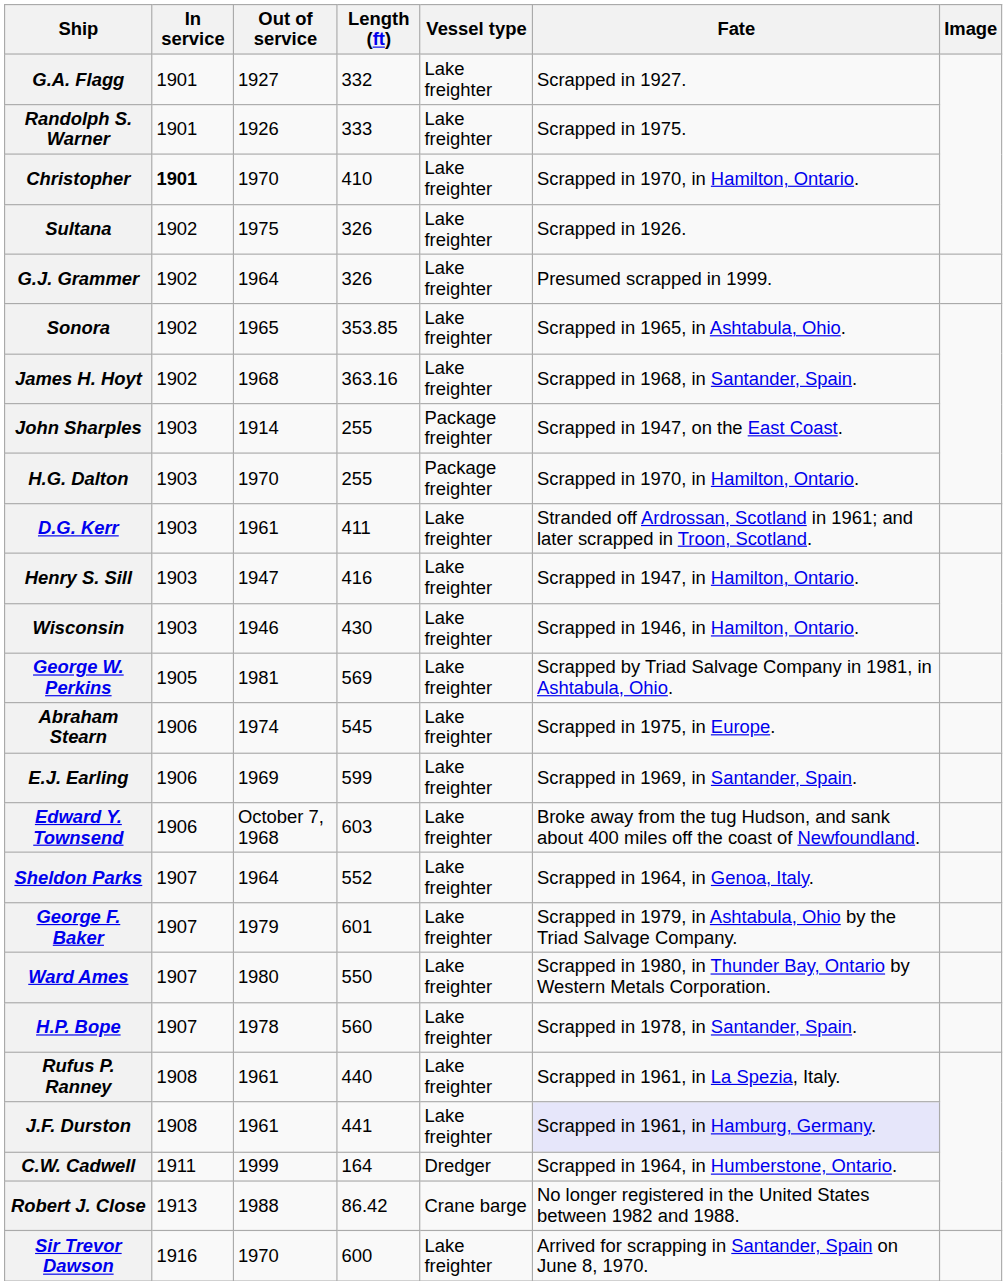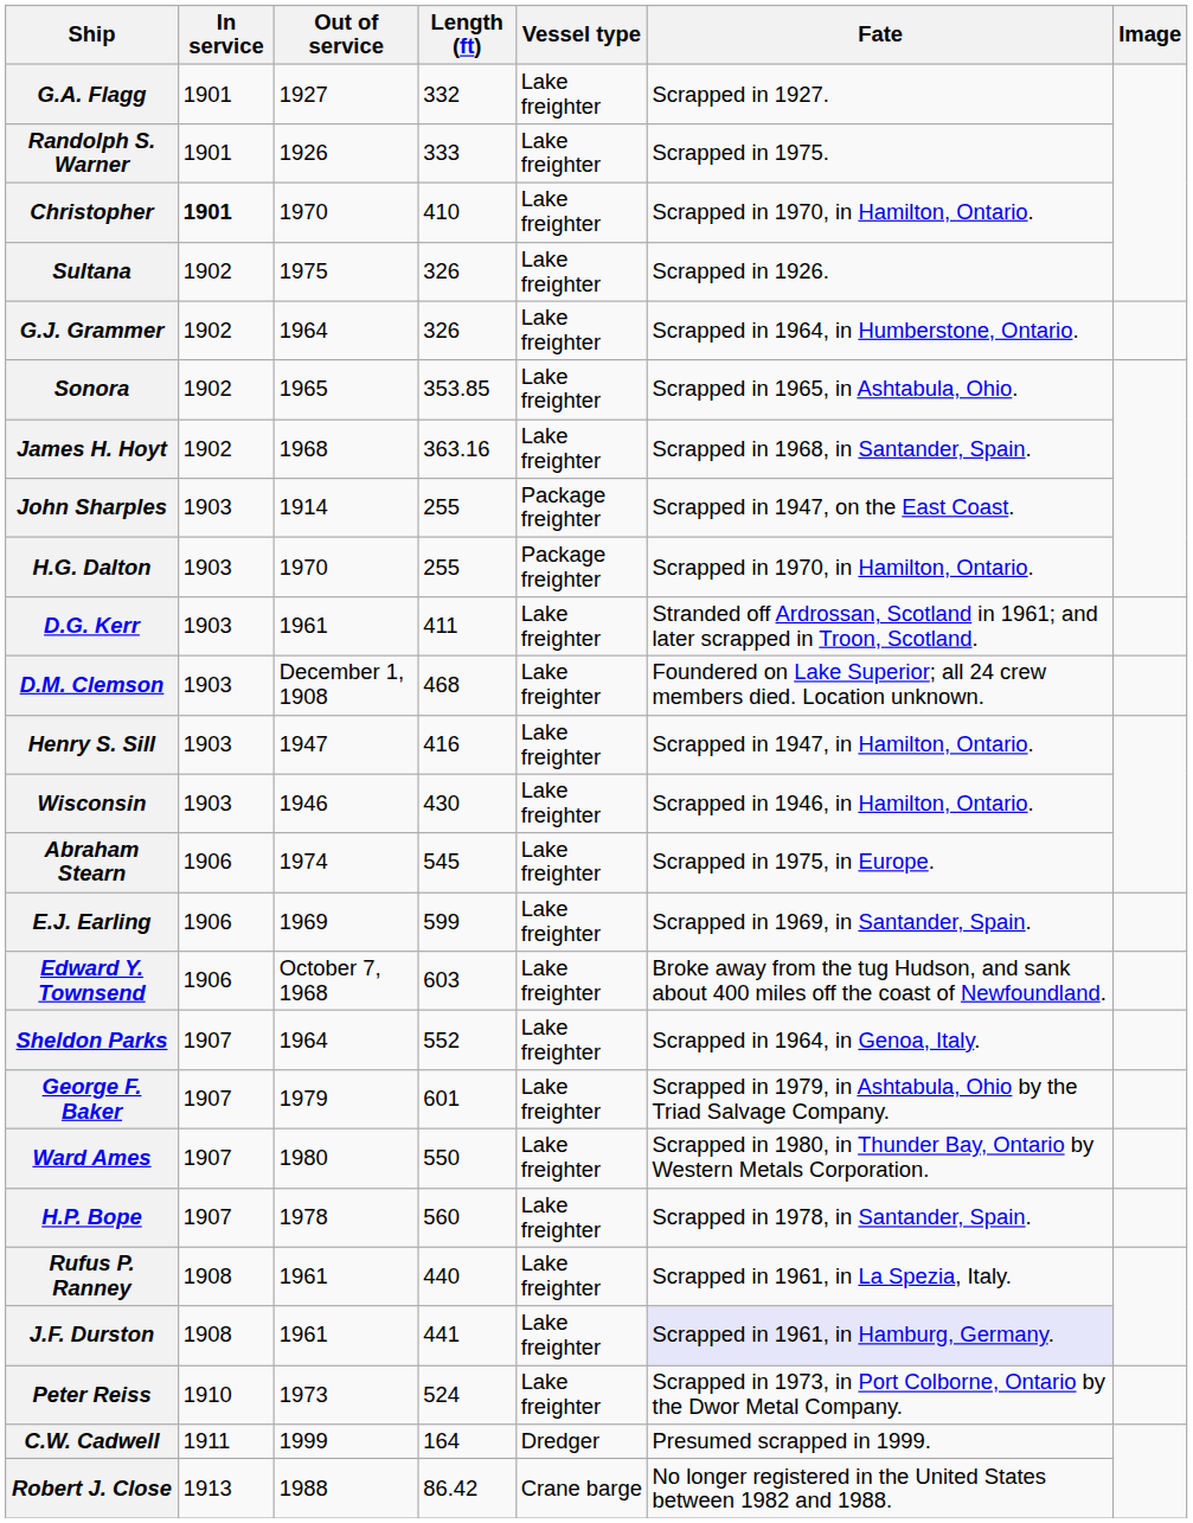 <table class="wikitable plainrowheaders">
 <tr>
 <th scope="col">Ship</th>
 <th scope="col">In service</th>
 <th scope="col">Out of service</th>
 <th scope="col">Length (<a href='#'>ft</a>)</th>
 <th scope="col">Vessel type</th>
 <th scope="col">Fate</th>
 <th scope="col">Image</th>
 </tr>
 <tr>
 <th scope"row"><em>G.A. Flagg</em></th>
 <td>1901</td>
 <td>1927</td>
 <td>332</td>
 <td>Lake freighter</td>
 <td>Scrapped in 1927.</td>
 </tr>
 <tr>
 <th scope"row"><em>Randolph S. Warner</em></th>
 <td>1901</td>
 <td>1926</td>
 <td>333</td>
 <td>Lake freighter</td>
 <td>Scrapped in 1975.</td>
 </tr>
 <tr>
 <th scope"row"><em>Christopher</em></th>
 <td><strong>1901</strong></td>
 <td>1970</td>
 <td>410</td>
 <td>Lake freighter</td>
 <td>Scrapped in 1970, in <a href='#'>Hamilton, Ontario</a>.</td>
 </tr>
 <tr>
 <th scope"row"><em>Sultana</em></th>
 <td>1902</td>
 <td>1975</td>
 <td>326</td>
 <td>Lake freighter</td>
 <td>Scrapped in 1926.</td>
 </tr>
 <tr>
 <th scope"row"><em>G.J. Grammer</em></th>
 <td>1902</td>
 <td>1964</td>
 <td>326</td>
 <td>Lake freighter</td>
-<td>Presumed scrapped in 1999.</td>
+<td>Scrapped in 1964, in <a href='#'>Humberstone, Ontario</a>.</td>
 <td></td>
 </tr>
 <tr>
 <th scope"row"><em>Sonora</em></th>
 <td>1902</td>
 <td>1965</td>
 <td>353.85</td>
 <td>Lake freighter</td>
 <td>Scrapped in 1965, in <a href='#'>Ashtabula, Ohio</a>.</td>
 </tr>
 <tr>
 <th scope"row"><em>James H. Hoyt</em></th>
 <td>1902</td>
 <td>1968</td>
 <td>363.16</td>
 <td>Lake freighter</td>
 <td>Scrapped in 1968, in <a href='#'>Santander, Spain</a>.</td>
 </tr>
 <tr>
 <th scope"row"><em>John Sharples</em></th>
 <td>1903</td>
 <td>1914</td>
 <td>255</td>
 <td>Package freighter</td>
 <td>Scrapped in 1947, on the <a href='#'>East Coast</a>.</td>
 </tr>
 <tr>
 <th scope"row"><em>H.G. Dalton</em></th>
 <td>1903</td>
 <td>1970</td>
 <td>255</td>
 <td>Package freighter</td>
 <td>Scrapped in 1970, in <a href='#'>Hamilton, Ontario</a>.</td>
 </tr>
 <tr>
 <th scope"row"><em><a href='#'>D.G. Kerr</a></em></th>
 <td>1903</td>
 <td>1961</td>
 <td>411</td>
 <td>Lake freighter</td>
 <td>Stranded off <a href='#'>Ardrossan, Scotland</a> in 1961; and later scrapped in <a href='#'>Troon, Scotland</a>.</td>
 <td></td>
 </tr>
 <tr>
+<th scope"row"><em><a href='#'>D.M. Clemson</a></em></th>
+<td>1903</td>
+<td>December 1, 1908</td>
+<td>468</td>
+<td>Lake freighter</td>
+<td>Foundered on <a href='#'>Lake Superior</a>; all 24 crew members died. Location unknown.</td>
+<td></td>
+</tr>
+<tr>
 <th scope"row"><em>Henry S. Sill</em></th>
 <td>1903</td>
 <td>1947</td>
 <td>416</td>
 <td>Lake freighter</td>
 <td>Scrapped in 1947, in <a href='#'>Hamilton, Ontario</a>.</td>
 </tr>
 <tr>
 <th scope"row"><em>Wisconsin</em></th>
 <td>1903</td>
 <td>1946</td>
 <td>430</td>
 <td>Lake freighter</td>
 <td>Scrapped in 1946, in <a href='#'>Hamilton, Ontario</a>.</td>
-</tr>
-<tr>
-<th scope"row"><em><a href='#'>George W. Perkins</a></em></th>
-<td>1905</td>
-<td>1981</td>
-<td>569</td>
-<td>Lake freighter</td>
-<td>Scrapped by Triad Salvage Company in 1981, in <a href='#'>Ashtabula, Ohio</a>.</td>
-<td></td>
 </tr>
 <tr>
 <th scope"row"><em>Abraham Stearn</em></th>
 <td>1906</td>
 <td>1974</td>
 <td>545</td>
 <td>Lake freighter</td>
 <td>Scrapped in 1975, in <a href='#'>Europe</a>.</td>
 </tr>
 <tr>
 <th scope"row"><em>E.J. Earling</em></th>
 <td>1906</td>
 <td>1969</td>
 <td>599</td>
 <td>Lake freighter</td>
 <td>Scrapped in 1969, in <a href='#'>Santander, Spain</a>.</td>
 <td></td>
 </tr>
 <tr>
 <th scope"row"><em><a href='#'>Edward Y. Townsend</a></em></th>
 <td>1906</td>
 <td>October 7, 1968</td>
 <td>603</td>
 <td>Lake freighter</td>
 <td>Broke away from the tug Hudson, and sank about 400 miles off the coast of <a href='#'>Newfoundland</a>.</td>
 <td></td>
 </tr>
 <tr>
 <th scope"row"><em><a href='#'>Sheldon Parks</a></em></th>
 <td>1907</td>
 <td>1964</td>
 <td>552</td>
 <td>Lake freighter</td>
 <td>Scrapped in 1964, in <a href='#'>Genoa, Italy</a>.</td>
 <td></td>
 </tr>
 <tr>
 <th scope"row"><em><a href='#'>George F. Baker</a></em></th>
 <td>1907</td>
 <td>1979</td>
 <td>601</td>
 <td>Lake freighter</td>
 <td>Scrapped in 1979, in <a href='#'>Ashtabula, Ohio</a> by the Triad Salvage Company.</td>
 <td></td>
 </tr>
 <tr>
 <th scope"row"><em><a href='#'>Ward Ames</a></em></th>
 <td>1907</td>
 <td>1980</td>
 <td>550</td>
 <td>Lake freighter</td>
 <td>Scrapped in 1980, in <a href='#'>Thunder Bay, Ontario</a> by Western Metals Corporation.</td>
 <td></td>
 </tr>
 <tr>
 <th scope"row"><em><a href='#'>H.P. Bope</a></em></th>
 <td>1907</td>
 <td>1978</td>
 <td>560</td>
 <td>Lake freighter</td>
 <td>Scrapped in 1978, in <a href='#'>Santander, Spain</a>.</td>
 <td></td>
 </tr>
 <tr>
 <th scope"row"><em>Rufus P. Ranney</em></th>
 <td>1908</td>
 <td>1961</td>
 <td>440</td>
 <td>Lake freighter</td>
 <td>Scrapped in 1961, in <a href='#'>La Spezia</a>, Italy.</td>
 </tr>
 <tr>
 <th scope"row"><em>J.F. Durston</em></th>
 <td>1908</td>
 <td>1961</td>
 <td>441</td>
 <td>Lake freighter</td>
 <td style="background: lavender;">Scrapped in 1961, in <a href='#'>Hamburg, Germany</a>.</td>
 </tr>
 <tr>
+<th scope"row"><em>Peter Reiss</em></th>
+<td>1910</td>
+<td>1973</td>
+<td>524</td>
+<td>Lake freighter</td>
+<td>Scrapped in 1973, in <a href='#'>Port Colborne, Ontario</a> by the Dwor Metal Company.</td>
+<td></td>
+</tr>
+<tr>
 <th scope"row"><em>C.W. Cadwell</em></th>
 <td>1911</td>
 <td>1999</td>
 <td>164</td>
 <td>Dredger</td>
-<td>Scrapped in 1964, in <a href='#'>Humberstone, Ontario</a>.</td>
+<td>Presumed scrapped in 1999.</td>
 </tr>
 <tr>
 <th scope"row"><em>Robert J. Close</em></th>
 <td>1913</td>
 <td>1988</td>
 <td>86.42</td>
 <td>Crane barge</td>
 <td>No longer registered in the United States between 1982 and 1988.</td>
 </tr>
-<tr>
-<th scope"row"><em><a href='#'>Sir Trevor Dawson</a></em></th>
-<td>1916</td>
-<td>1970</td>
-<td>600</td>
-<td>Lake freighter</td>
-<td>Arrived for scrapping in <a href='#'>Santander, Spain</a> on June 8, 1970.</td>
-<td></td>
-</tr>
 </table>
